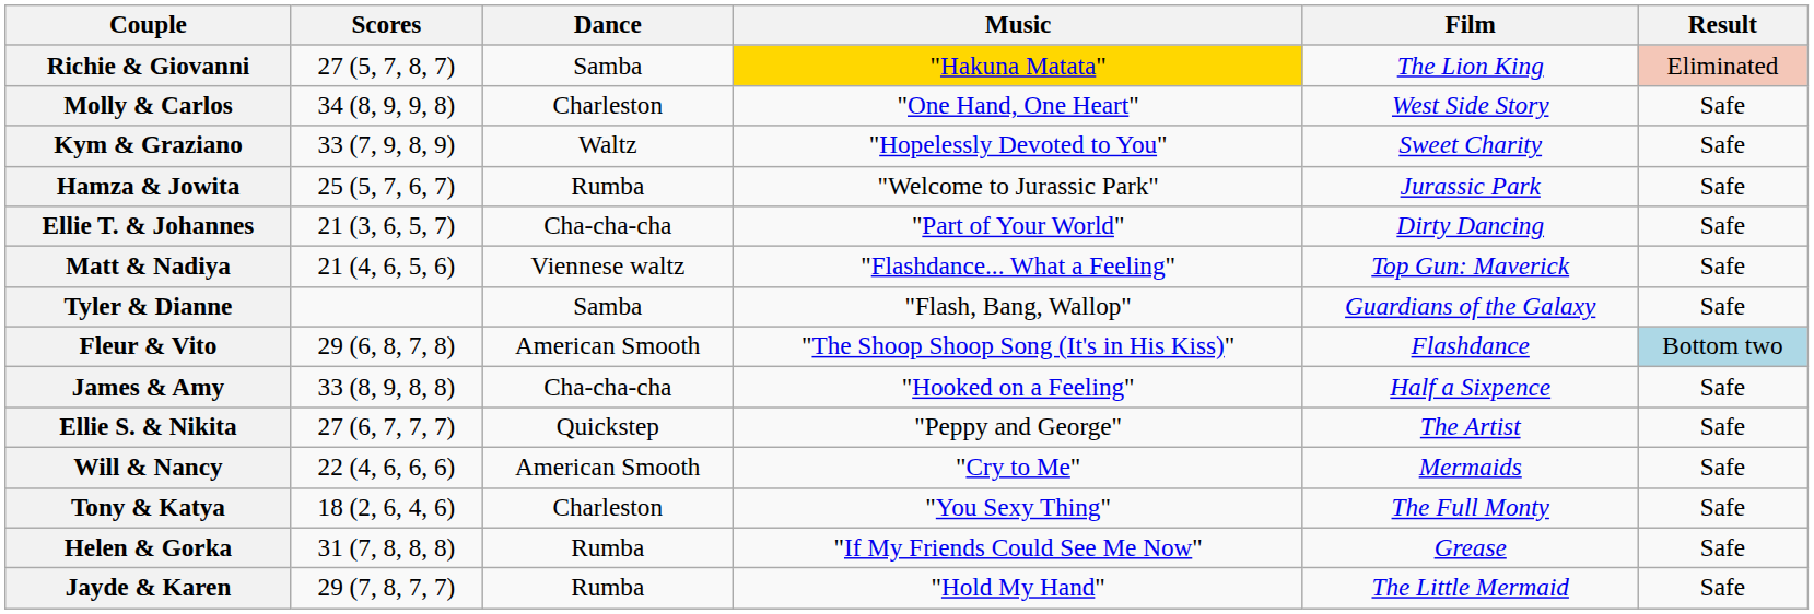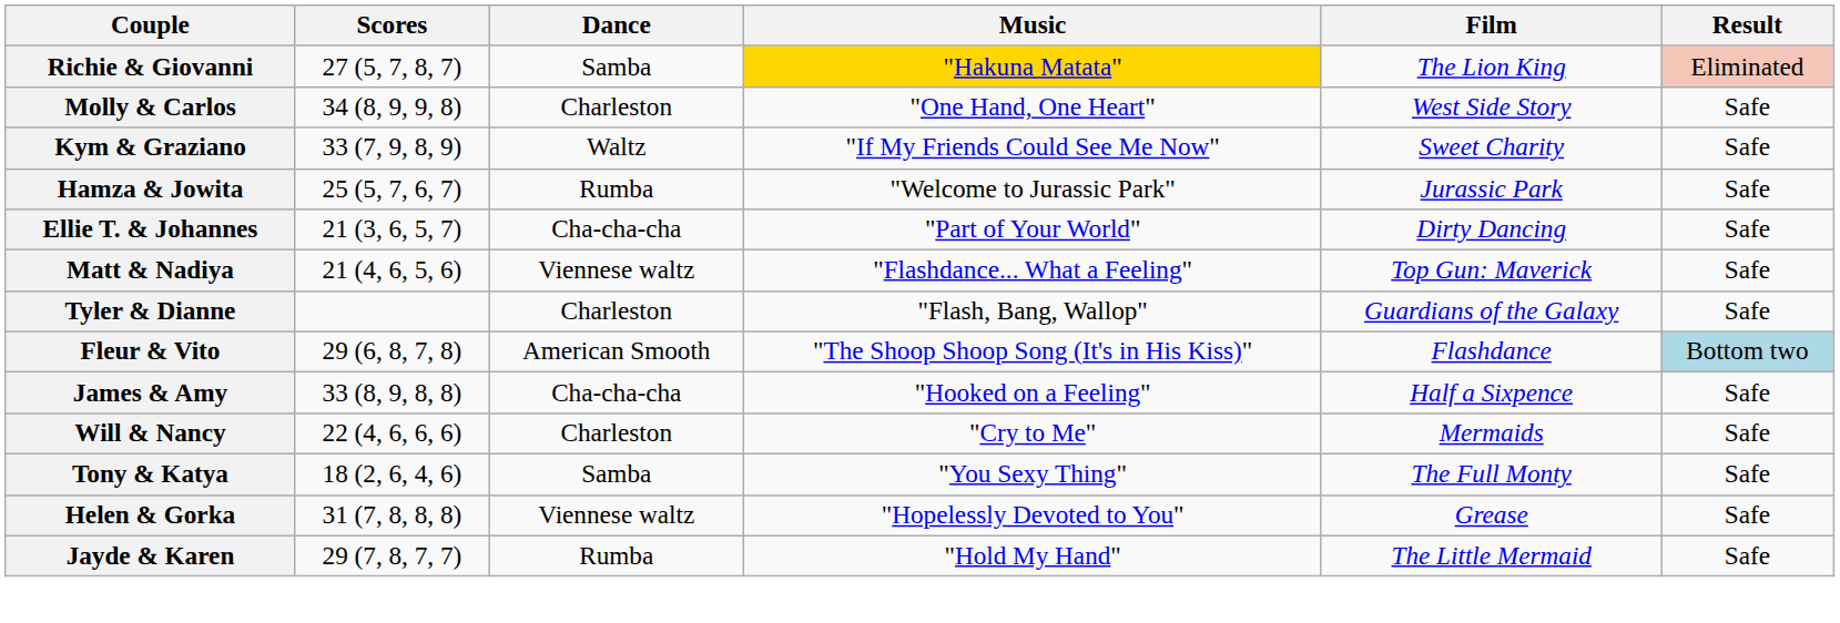 <table class="wikitable sortable" style="text-align:center; width: 90%">
 <tr>
 <th scope="col">Couple</th>
 <th scope="col">Scores</th>
 <th scope="col" class="unsortable">Dance</th>
 <th scope="col" class="unsortable">Music</th>
 <th scope="col" class="unsortable">Film</th>
 <th scope="col" class="unsortable">Result</th>
 </tr>
 <tr>
 <th scope="row">Richie & Giovanni</th>
 <td>27 (5, 7, 8, 7)</td>
 <td>Samba</td>
 <td style="background: gold;">"<a href='#'>Hakuna Matata</a>"</td>
 <td><em><a href='#'>The Lion King</a></em></td>
 <td bgcolor="f4c7b8">Eliminated</td>
 </tr>
 <tr>
 <th scope="row">Molly & Carlos</th>
 <td>34 (8, 9, 9, 8)</td>
 <td>Charleston</td>
 <td>"<a href='#'>One Hand, One Heart</a>"</td>
 <td><em><a href='#'>West Side Story</a></em></td>
 <td>Safe</td>
 </tr>
 <tr>
 <th scope="row">Kym & Graziano</th>
 <td>33 (7, 9, 8, 9)</td>
 <td>Waltz</td>
-<td>"<a href='#'>Hopelessly Devoted to You</a>"</td>
+<td>"<a href='#'>If My Friends Could See Me Now</a>"</td>
 <td><em><a href='#'>Sweet Charity</a></em></td>
 <td>Safe</td>
 </tr>
 <tr>
 <th scope="row">Hamza & Jowita</th>
 <td>25 (5, 7, 6, 7)</td>
 <td>Rumba</td>
 <td>"Welcome to Jurassic Park"</td>
 <td><em><a href='#'>Jurassic Park</a></em></td>
 <td>Safe</td>
 </tr>
 <tr>
 <th scope="row">Ellie T. & Johannes</th>
 <td>21 (3, 6, 5, 7)</td>
 <td>Cha-cha-cha</td>
 <td>"<a href='#'>Part of Your World</a>"</td>
 <td><em><a href='#'>Dirty Dancing</a></em></td>
 <td>Safe</td>
 </tr>
 <tr>
 <th scope="row">Matt & Nadiya</th>
 <td>21 (4, 6, 5, 6)</td>
 <td>Viennese waltz</td>
 <td>"<a href='#'>Flashdance... What a Feeling</a>"</td>
 <td><em><a href='#'>Top Gun: Maverick</a></em></td>
 <td>Safe</td>
 </tr>
 <tr>
 <th scope="row">Tyler & Dianne</th>
 <td></td>
-<td>Samba</td>
+<td>Charleston</td>
 <td>"Flash, Bang, Wallop"</td>
 <td><em><a href='#'>Guardians of the Galaxy</a></em></td>
 <td>Safe</td>
 </tr>
 <tr>
 <th scope="row">Fleur & Vito</th>
 <td>29 (6, 8, 7, 8)</td>
 <td>American Smooth</td>
 <td>"<a href='#'>The Shoop Shoop Song (It's in His Kiss)</a>"</td>
 <td><em><a href='#'>Flashdance</a></em></td>
 <td bgcolor="lightblue">Bottom two</td>
 </tr>
 <tr>
 <th scope="row">James & Amy</th>
 <td>33 (8, 9, 8, 8)</td>
 <td>Cha-cha-cha</td>
 <td>"<a href='#'>Hooked on a Feeling</a>"</td>
 <td><em><a href='#'>Half a Sixpence</a></em></td>
 <td>Safe</td>
 </tr>
 <tr>
-<th scope="row">Ellie S. & Nikita</th>
-<td>27 (6, 7, 7, 7)</td>
-<td>Quickstep</td>
-<td>"Peppy and George"</td>
-<td><em><a href='#'>The Artist</a></em></td>
-<td>Safe</td>
-</tr>
-<tr>
 <th scope="row">Will & Nancy</th>
 <td>22 (4, 6, 6, 6)</td>
-<td>American Smooth</td>
+<td>Charleston</td>
 <td>"<a href='#'>Cry to Me</a>"</td>
 <td><em><a href='#'>Mermaids</a></em></td>
 <td>Safe</td>
 </tr>
 <tr>
 <th scope="row">Tony & Katya</th>
 <td>18 (2, 6, 4, 6)</td>
-<td>Charleston</td>
+<td>Samba</td>
 <td>"<a href='#'>You Sexy Thing</a>"</td>
 <td><em><a href='#'>The Full Monty</a></em></td>
 <td>Safe</td>
 </tr>
 <tr>
 <th scope="row">Helen & Gorka</th>
 <td>31 (7, 8, 8, 8)</td>
-<td>Rumba</td>
-<td>"<a href='#'>If My Friends Could See Me Now</a>"</td>
+<td>Viennese waltz</td>
+<td>"<a href='#'>Hopelessly Devoted to You</a>"</td>
 <td><em><a href='#'>Grease</a></em></td>
 <td>Safe</td>
 </tr>
 <tr>
 <th scope="row">Jayde & Karen</th>
 <td>29 (7, 8, 7, 7)</td>
 <td>Rumba</td>
 <td>"<a href='#'>Hold My Hand</a>"</td>
 <td><em><a href='#'>The Little Mermaid</a></em></td>
 <td>Safe</td>
 </tr>
 </table>
